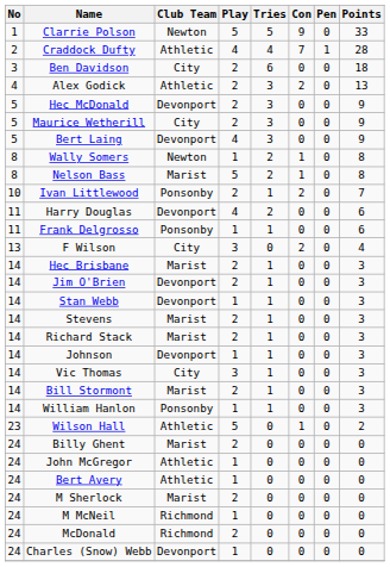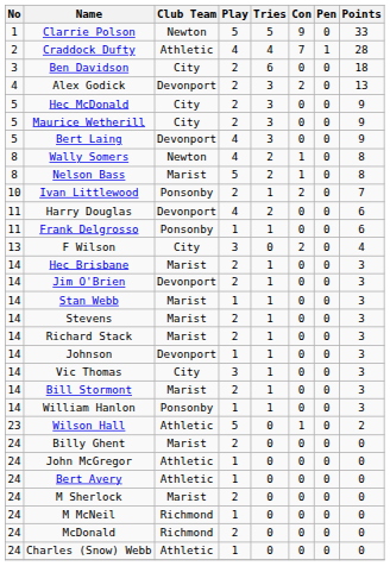 <table class="wikitable sortable" style="text-align: center;">
 <tr>
 <th>No</th>
 <th>Name</th>
 <th>Club Team</th>
 <th>Play</th>
 <th>Tries</th>
 <th>Con</th>
 <th>Pen</th>
 <th>Points</th>
 </tr>
 <tr>
 <td>1</td>
 <td><a href='#'>Clarrie Polson</a></td>
 <td>Newton</td>
 <td>5</td>
 <td>5</td>
 <td>9</td>
 <td>0</td>
 <td>33</td>
 </tr>
 <tr>
 <td>2</td>
 <td><a href='#'>Craddock Dufty</a></td>
 <td>Athletic</td>
 <td>4</td>
 <td>4</td>
 <td>7</td>
 <td>1</td>
 <td>28</td>
 </tr>
 <tr>
 <td>3</td>
 <td><a href='#'>Ben Davidson</a></td>
 <td>City</td>
 <td>2</td>
 <td>6</td>
 <td>0</td>
 <td>0</td>
 <td>18</td>
 </tr>
 <tr>
 <td>4</td>
 <td>Alex Godick</td>
-<td>Athletic</td>
+<td>Devonport</td>
 <td>2</td>
 <td>3</td>
 <td>2</td>
 <td>0</td>
 <td>13</td>
 </tr>
 <tr>
 <td>5</td>
 <td><a href='#'>Hec McDonald</a></td>
-<td>Devonport</td>
+<td>City</td>
 <td>2</td>
 <td>3</td>
 <td>0</td>
 <td>0</td>
 <td>9</td>
 </tr>
 <tr>
 <td>5</td>
 <td><a href='#'>Maurice Wetherill</a></td>
 <td>City</td>
 <td>2</td>
 <td>3</td>
 <td>0</td>
 <td>0</td>
 <td>9</td>
 </tr>
 <tr>
 <td>5</td>
 <td><a href='#'>Bert Laing</a></td>
 <td>Devonport</td>
 <td>4</td>
 <td>3</td>
 <td>0</td>
 <td>0</td>
 <td>9</td>
 </tr>
 <tr>
 <td>8</td>
 <td><a href='#'>Wally Somers</a></td>
 <td>Newton</td>
-<td>1</td>
+<td>4</td>
 <td>2</td>
 <td>1</td>
 <td>0</td>
 <td>8</td>
 </tr>
 <tr>
 <td>8</td>
 <td><a href='#'>Nelson Bass</a></td>
 <td>Marist</td>
 <td>5</td>
 <td>2</td>
 <td>1</td>
 <td>0</td>
 <td>8</td>
 </tr>
 <tr>
 <td>10</td>
 <td><a href='#'>Ivan Littlewood</a></td>
 <td>Ponsonby</td>
 <td>2</td>
 <td>1</td>
 <td>2</td>
 <td>0</td>
 <td>7</td>
 </tr>
 <tr>
 <td>11</td>
 <td>Harry Douglas</td>
 <td>Devonport</td>
 <td>4</td>
 <td>2</td>
 <td>0</td>
 <td>0</td>
 <td>6</td>
 </tr>
 <tr>
 <td>11</td>
 <td><a href='#'>Frank Delgrosso</a></td>
 <td>Ponsonby</td>
 <td>1</td>
 <td>1</td>
 <td>0</td>
 <td>0</td>
 <td>6</td>
 </tr>
 <tr>
 <td>13</td>
 <td>F Wilson</td>
 <td>City</td>
 <td>3</td>
 <td>0</td>
 <td>2</td>
 <td>0</td>
 <td>4</td>
 </tr>
 <tr>
 <td>14</td>
 <td><a href='#'>Hec Brisbane</a></td>
 <td>Marist</td>
 <td>2</td>
 <td>1</td>
 <td>0</td>
 <td>0</td>
 <td>3</td>
 </tr>
 <tr>
 <td>14</td>
 <td><a href='#'>Jim O'Brien</a></td>
 <td>Devonport</td>
 <td>2</td>
 <td>1</td>
 <td>0</td>
 <td>0</td>
 <td>3</td>
 </tr>
 <tr>
 <td>14</td>
 <td><a href='#'>Stan Webb</a></td>
-<td>Devonport</td>
+<td>Marist</td>
 <td>1</td>
 <td>1</td>
 <td>0</td>
 <td>0</td>
 <td>3</td>
 </tr>
 <tr>
 <td>14</td>
 <td>Stevens</td>
 <td>Marist</td>
 <td>2</td>
 <td>1</td>
 <td>0</td>
 <td>0</td>
 <td>3</td>
 </tr>
 <tr>
 <td>14</td>
 <td>Richard Stack</td>
 <td>Marist</td>
 <td>2</td>
 <td>1</td>
 <td>0</td>
 <td>0</td>
 <td>3</td>
 </tr>
 <tr>
 <td>14</td>
 <td>Johnson</td>
 <td>Devonport</td>
 <td>1</td>
 <td>1</td>
 <td>0</td>
 <td>0</td>
 <td>3</td>
 </tr>
 <tr>
 <td>14</td>
 <td>Vic Thomas</td>
 <td>City</td>
 <td>3</td>
 <td>1</td>
 <td>0</td>
 <td>0</td>
 <td>3</td>
 </tr>
 <tr>
 <td>14</td>
 <td><a href='#'>Bill Stormont</a></td>
 <td>Marist</td>
 <td>2</td>
 <td>1</td>
 <td>0</td>
 <td>0</td>
 <td>3</td>
 </tr>
 <tr>
 <td>14</td>
 <td>William Hanlon</td>
 <td>Ponsonby</td>
 <td>1</td>
 <td>1</td>
 <td>0</td>
 <td>0</td>
 <td>3</td>
 </tr>
 <tr>
 <td>23</td>
 <td><a href='#'>Wilson Hall</a></td>
 <td>Athletic</td>
 <td>5</td>
 <td>0</td>
 <td>1</td>
 <td>0</td>
 <td>2</td>
 </tr>
 <tr>
 <td>24</td>
 <td>Billy Ghent</td>
 <td>Marist</td>
 <td>2</td>
 <td>0</td>
 <td>0</td>
 <td>0</td>
 <td>0</td>
 </tr>
 <tr>
 <td>24</td>
 <td>John McGregor</td>
 <td>Athletic</td>
 <td>1</td>
 <td>0</td>
 <td>0</td>
 <td>0</td>
 <td>0</td>
 </tr>
 <tr>
 <td>24</td>
 <td><a href='#'>Bert Avery</a></td>
 <td>Athletic</td>
 <td>1</td>
 <td>0</td>
 <td>0</td>
 <td>0</td>
 <td>0</td>
 </tr>
 <tr>
 <td>24</td>
 <td>M Sherlock</td>
 <td>Marist</td>
 <td>2</td>
 <td>0</td>
 <td>0</td>
 <td>0</td>
 <td>0</td>
 </tr>
 <tr>
 <td>24</td>
 <td>M McNeil</td>
 <td>Richmond</td>
 <td>1</td>
 <td>0</td>
 <td>0</td>
 <td>0</td>
 <td>0</td>
 </tr>
 <tr>
 <td>24</td>
 <td>McDonald</td>
 <td>Richmond</td>
 <td>2</td>
 <td>0</td>
 <td>0</td>
 <td>0</td>
 <td>0</td>
 </tr>
 <tr>
 <td>24</td>
 <td>Charles (Snow) Webb</td>
-<td>Devonport</td>
+<td>Athletic</td>
 <td>1</td>
 <td>0</td>
 <td>0</td>
 <td>0</td>
 <td>0</td>
 </tr>
 <tr>
 </tr>
 </table>
